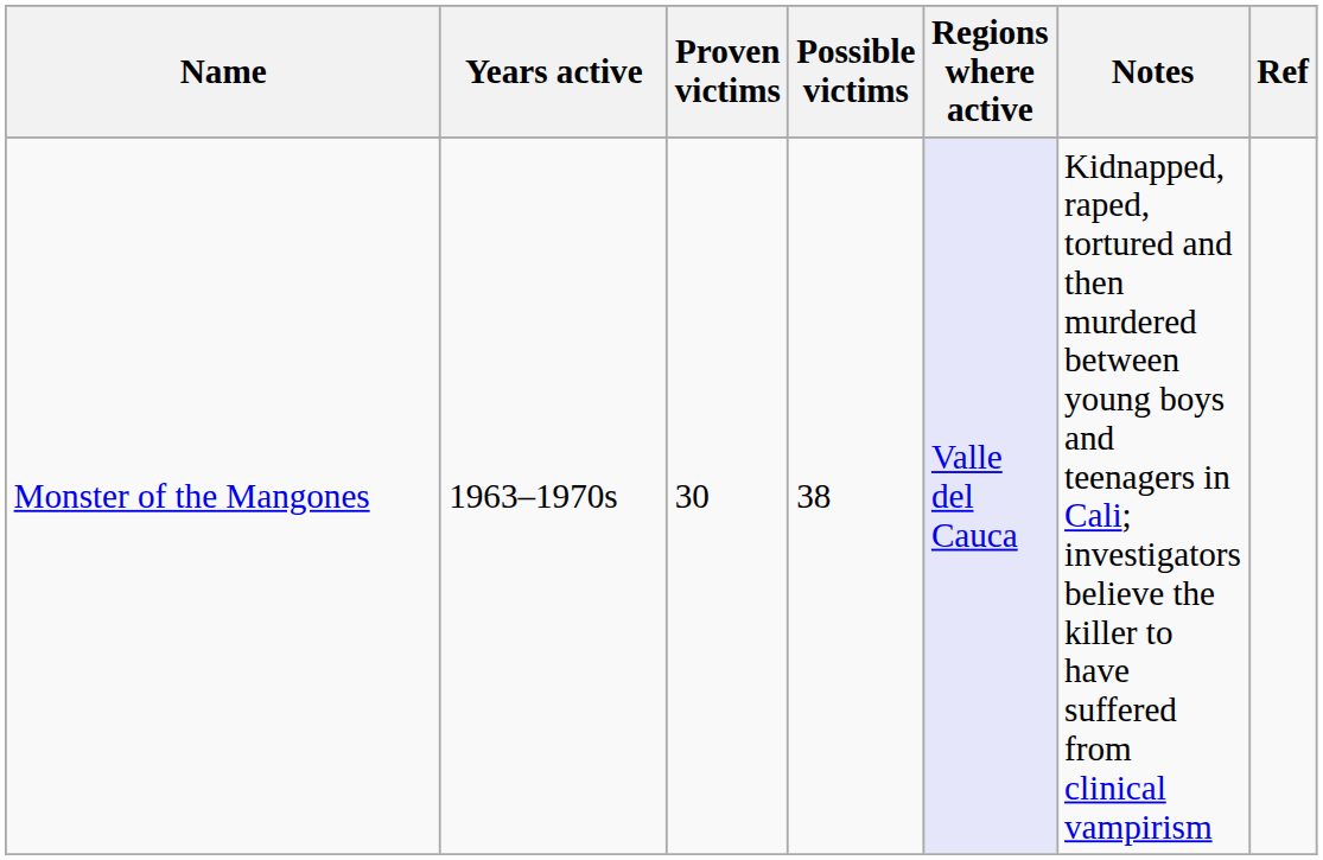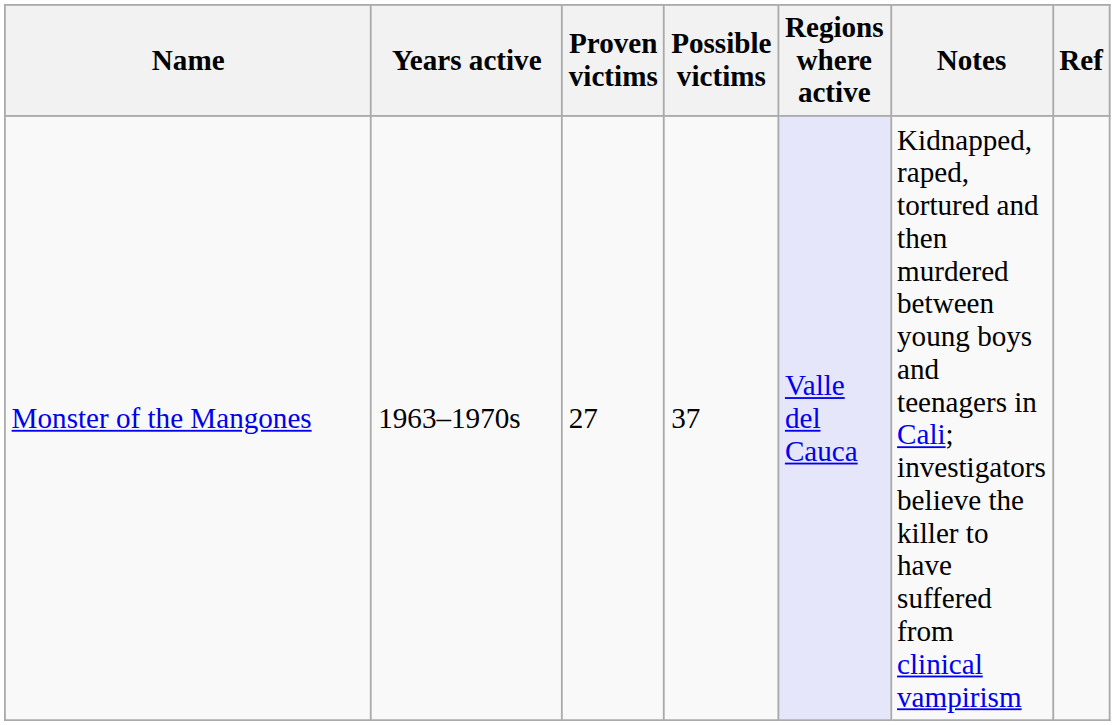 <table class="wikitable sortable">
 <tr>
 <th width="200px">Name</th>
 <th width="100px">Years active</th>
 <th data-sort-type="number">Proven victims</th>
 <th data-sort-type="number">Possible victims</th>
 <th>Regions where active</th>
 <th>Notes</th>
 <th>Ref</th>
 </tr>
 <tr>
 <td><a href='#'>Monster of the Mangones</a></td>
 <td>1963–1970s</td>
-<td>30</td>
-<td>38</td>
+<td>27</td>
+<td>37</td>
 <td style="background: lavender;"><a href='#'>Valle del Cauca</a></td>
 <td>Kidnapped, raped, tortured and then murdered between young boys and teenagers in <a href='#'>Cali</a>; investigators believe the killer to have suffered from <a href='#'>clinical vampirism</a></td>
 <td></td>
 </tr>
 </table>
